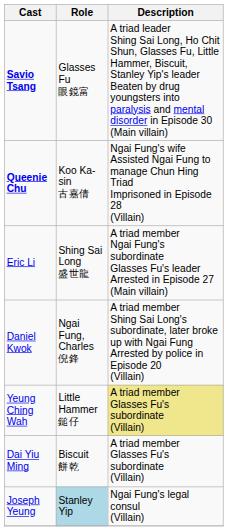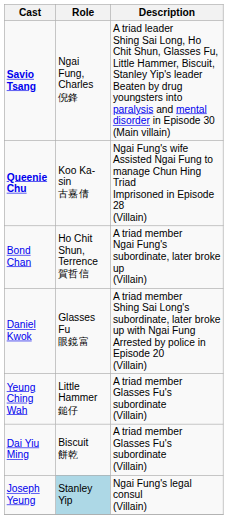 <table class="wikitable" width="55%">
 <tr>
 <th>Cast</th>
 <th>Role</th>
 <th>Description</th>
 </tr>
 <tr>
 <td><strong><a href='#'>Savio Tsang</a></strong></td>
-<td>Glasses Fu<br>眼鏡富</td>
+<td>Ngai Fung, Charles<br>倪鋒</td>
 <td>A triad leader<br>Shing Sai Long, Ho Chit Shun, Glasses Fu, Little Hammer, Biscuit, Stanley Yip's leader<br>Beaten by drug youngsters into <a href='#'>paralysis</a> and <a href='#'>mental disorder</a> in Episode 30<br>(Main villain)</td>
 </tr>
 <tr>
 <td><strong><a href='#'>Queenie Chu</a></strong></td>
 <td>Koo Ka-sin<br>古嘉倩</td>
 <td>Ngai Fung's wife<br>Assisted Ngai Fung to manage Chun Hing Triad<br>Imprisoned in Episode 28<br>(Villain)</td>
 </tr>
 <tr>
-<td><a href='#'>Eric Li</a></td>
-<td>Shing Sai Long<br>盛世龍</td>
-<td>A triad member<br>Ngai Fung's subordinate<br>Glasses Fu's leader<br>Arrested in Episode 27<br>(Main villain)</td>
+<td><a href='#'>Bond Chan</a></td>
+<td>Ho Chit Shun, Terrence<br>賀哲信</td>
+<td>A triad member<br>Ngai Fung's subordinate, later broke up<br>(Villain)</td>
 </tr>
 <tr>
 <td><a href='#'>Daniel Kwok</a></td>
-<td>Ngai Fung, Charles<br>倪鋒</td>
+<td>Glasses Fu<br>眼鏡富</td>
 <td>A triad member<br>Shing Sai Long's subordinate, later broke up with Ngai Fung<br>Arrested by police in Episode 20<br>(Villain)</td>
 </tr>
 <tr>
 <td><a href='#'>Yeung Ching Wah</a></td>
 <td>Little Hammer<br>鎚仔</td>
-<td style="background: khaki;">A triad member<br>Glasses Fu's subordinate<br>(Villain)</td>
+<td>A triad member<br>Glasses Fu's subordinate<br>(Villain)</td>
 </tr>
 <tr>
 <td><a href='#'>Dai Yiu Ming</a></td>
 <td>Biscuit<br>餅乾</td>
 <td>A triad member<br>Glasses Fu's subordinate<br>(Villain)</td>
 </tr>
 <tr>
 <td><a href='#'>Joseph Yeung</a></td>
 <td style="background: lightblue;">Stanley Yip</td>
 <td>Ngai Fung's legal consul<br>(Villain)</td>
 </tr>
 <tr>
 </tr>
 </table>
